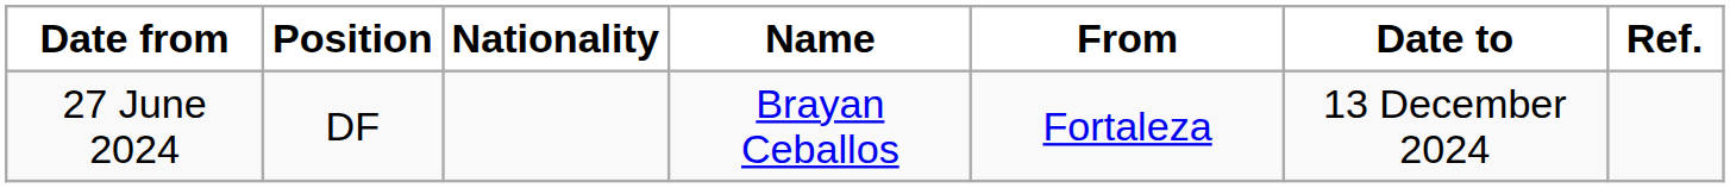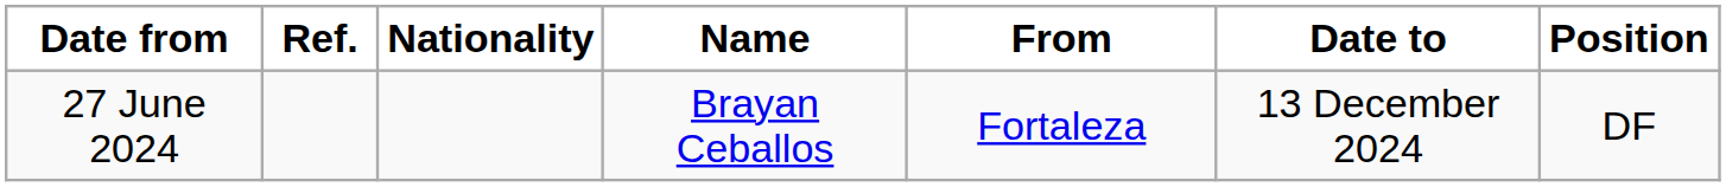 <table class="wikitable" style="text-align:center; font-size:90%; ">
 <tr>
 <th style="background:#ffffff; color:black; width:200px;">Date from</th>
-<th style="background:#ffffff; color:black; width:50px;">Position</th>
+<th style="background:#ffffff; color:black; width:50px;">Ref.</th>
 <th style="background:#ffffff; color:black; width:50px;">Nationality</th>
 <th style="background:#ffffff; color:black; width:200px;">Name</th>
 <th style="background:#ffffff; color:black; width:200px;">From</th>
 <th style="background:#ffffff; color:black; width:200px;">Date to</th>
-<th style="background:#ffffff; color:black; width:50px;">Ref.</th>
+<th style="background:#ffffff; color:black; width:50px;">Position</th>
 </tr>
 <tr>
 <td>27 June 2024</td>
-<td>DF</td>
+<td></td>
 <td></td>
 <td><a href='#'>Brayan Ceballos</a></td>
 <td><a href='#'>Fortaleza</a></td>
 <td>13 December 2024</td>
-<td></td>
+<td>DF</td>
 </tr>
 </table>
